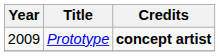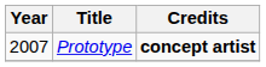 <table class="wikitable sortable">
 <tr>
 <th>Year</th>
 <th>Title</th>
 <th>Credits</th>
 </tr>
 <tr>
-<td>2009</td>
+<td>2007</td>
 <td><a href='#'><em>Prototype</em></a></td>
 <td><strong>concept artist</strong></td>
 </tr>
 <tr>
 </tr>
 </table>
